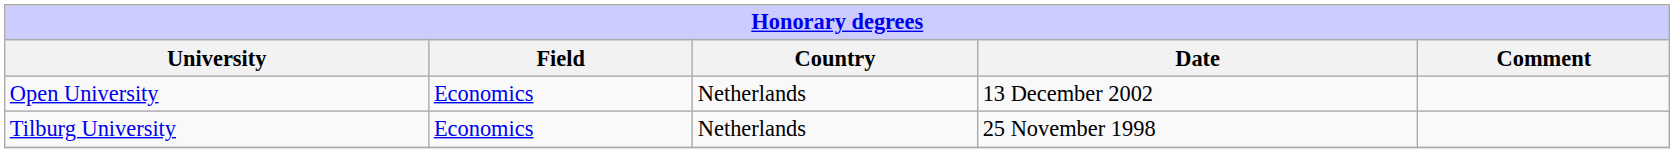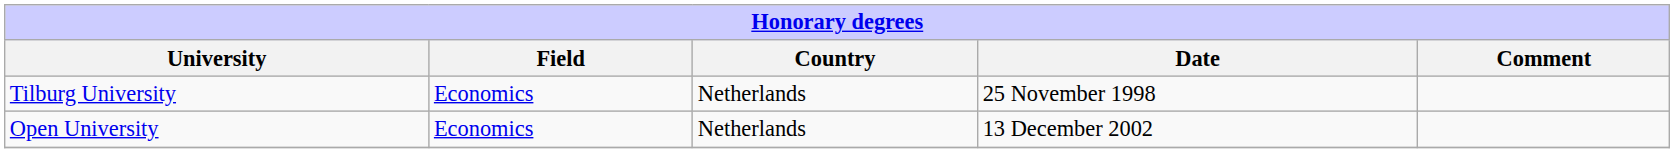 <table class="wikitable" style="width:60%;">
 <tr style="background:#ccf; text-align:center;">
 <td colspan=5><strong><a href='#'>Honorary degrees</a></strong></td>
 </tr>
 <tr>
 <th>University</th>
 <th>Field</th>
 <th>Country</th>
 <th>Date</th>
 <th>Comment</th>
 </tr>
 <tr>
+<td><a href='#'>Tilburg University</a></td>
+<td><a href='#'>Economics</a></td>
+<td>Netherlands</td>
+<td>25 November 1998</td>
+<td></td>
+</tr>
+<tr>
 <td><a href='#'>Open University</a></td>
 <td><a href='#'>Economics</a></td>
 <td>Netherlands</td>
 <td>13 December 2002</td>
 <td></td>
 </tr>
 <tr>
-<td><a href='#'>Tilburg University</a></td>
-<td><a href='#'>Economics</a></td>
-<td>Netherlands</td>
-<td>25 November 1998</td>
-<td></td>
-</tr>
-<tr>
 </tr>
 </table>
